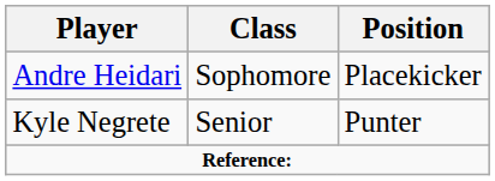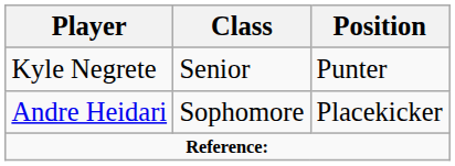 <table class="wikitable" border="1">
 <tr>
 <th>Player</th>
 <th>Class</th>
 <th>Position</th>
 </tr>
 <tr>
+<td>Kyle Negrete</td>
+<td>Senior</td>
+<td>Punter</td>
+</tr>
+<tr>
 <td><a href='#'>Andre Heidari</a></td>
 <td>Sophomore</td>
 <td>Placekicker</td>
 </tr>
 <tr>
-<td>Kyle Negrete</td>
-<td>Senior</td>
-<td>Punter</td>
-</tr>
-<tr>
 <td colspan="3" style="font-size: 8pt" align="center"><strong>Reference:</strong></td>
 </tr>
 </table>
